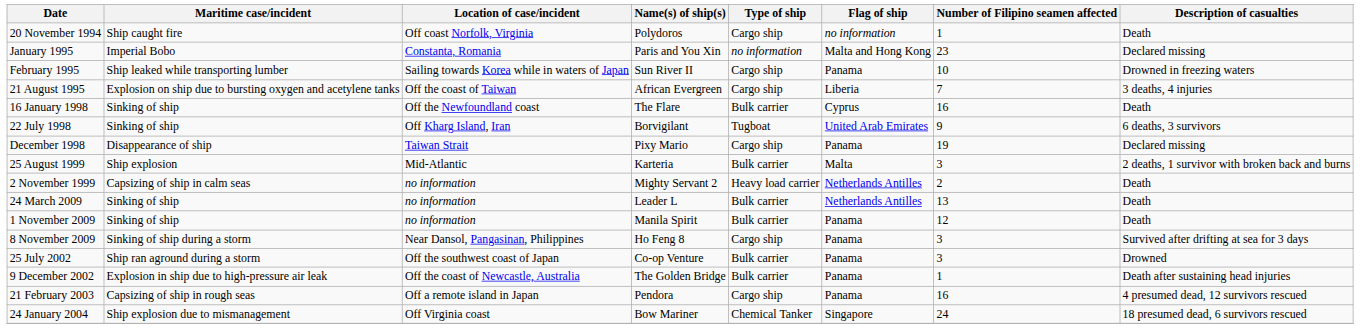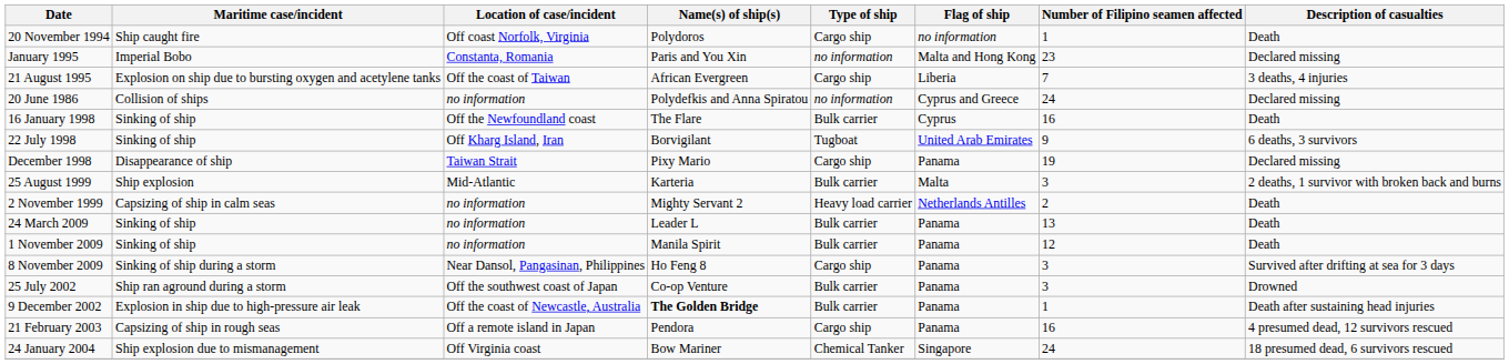 <table class="wikitable" style="margin: 1em auto 1em auto;">
 <tr>
 <th scope="col">Date</th>
 <th scope="col">Maritime case/incident</th>
 <th scope="col">Location of case/incident</th>
 <th scope="col">Name(s) of ship(s)</th>
 <th scope="col">Type of ship</th>
 <th scope="col">Flag of ship</th>
 <th scope="col">Number of Filipino seamen affected</th>
 <th scope="col">Description of casualties</th>
 </tr>
 <tr>
 <td>20 November 1994</td>
 <td>Ship caught fire</td>
 <td>Off coast <a href='#'>Norfolk, Virginia</a></td>
 <td>Polydoros</td>
 <td>Cargo ship</td>
 <td><em>no information</em></td>
 <td>1</td>
 <td>Death</td>
 </tr>
 <tr>
 <td>January 1995</td>
 <td>Imperial Bobo</td>
 <td><a href='#'>Constanta, Romania</a></td>
 <td>Paris and You Xin</td>
 <td><em>no information</em></td>
 <td>Malta and Hong Kong</td>
 <td>23</td>
 <td>Declared missing</td>
 </tr>
 <tr>
-<td>February 1995</td>
-<td>Ship leaked while transporting lumber</td>
-<td>Sailing towards <a href='#'>Korea</a> while in waters of <a href='#'>Japan</a></td>
-<td>Sun River II</td>
-<td>Cargo ship</td>
-<td>Panama</td>
-<td>10</td>
-<td>Drowned in freezing waters</td>
-</tr>
-<tr>
 <td>21 August 1995</td>
 <td>Explosion on ship due to bursting oxygen and acetylene tanks</td>
 <td>Off the coast of <a href='#'>Taiwan</a></td>
 <td>African Evergreen</td>
 <td>Cargo ship</td>
 <td>Liberia</td>
 <td>7</td>
 <td>3 deaths, 4 injuries</td>
+</tr>
+<tr>
+<td>20 June 1986</td>
+<td>Collision of ships</td>
+<td><em>no information</em></td>
+<td>Polydefkis and Anna Spiratou</td>
+<td><em>no information</em></td>
+<td>Cyprus and Greece</td>
+<td>24</td>
+<td>Declared missing</td>
 </tr>
 <tr>
 <td>16 January 1998</td>
 <td>Sinking of ship</td>
 <td>Off the <a href='#'>Newfoundland</a> coast</td>
 <td>The Flare</td>
 <td>Bulk carrier</td>
 <td>Cyprus</td>
 <td>16</td>
 <td>Death</td>
 </tr>
 <tr>
 <td>22 July 1998</td>
 <td>Sinking of ship</td>
 <td>Off <a href='#'>Kharg Island</a>, <a href='#'>Iran</a></td>
 <td>Borvigilant</td>
 <td>Tugboat</td>
 <td><a href='#'>United Arab Emirates</a></td>
 <td>9</td>
 <td>6 deaths, 3 survivors</td>
 </tr>
 <tr>
 <td>December 1998</td>
 <td>Disappearance of ship</td>
 <td><a href='#'>Taiwan Strait</a></td>
 <td>Pixy Mario</td>
 <td>Cargo ship</td>
 <td>Panama</td>
 <td>19</td>
 <td>Declared missing</td>
 </tr>
 <tr>
 <td>25 August 1999</td>
 <td>Ship explosion</td>
 <td>Mid-Atlantic</td>
 <td>Karteria</td>
 <td>Bulk carrier</td>
 <td>Malta</td>
 <td>3</td>
 <td>2 deaths, 1 survivor with broken back and burns</td>
 </tr>
 <tr>
 <td>2 November 1999</td>
 <td>Capsizing of ship in calm seas</td>
 <td><em>no information</em></td>
 <td>Mighty Servant 2</td>
 <td>Heavy load carrier</td>
 <td><a href='#'>Netherlands Antilles</a></td>
 <td>2</td>
 <td>Death</td>
 </tr>
 <tr>
 <td>24 March 2009</td>
 <td>Sinking of ship</td>
 <td><em>no information</em></td>
 <td>Leader L</td>
 <td>Bulk carrier</td>
-<td><a href='#'>Netherlands Antilles</a></td>
+<td>Panama</td>
 <td>13</td>
 <td>Death</td>
 </tr>
 <tr>
 <td>1 November 2009</td>
 <td>Sinking of ship</td>
 <td><em>no information</em></td>
 <td>Manila Spirit</td>
 <td>Bulk carrier</td>
 <td>Panama</td>
 <td>12</td>
 <td>Death</td>
 </tr>
 <tr>
 <td>8 November 2009</td>
 <td>Sinking of ship during a storm</td>
 <td>Near Dansol, <a href='#'>Pangasinan</a>, Philippines</td>
 <td>Ho Feng 8</td>
 <td>Cargo ship</td>
 <td>Panama</td>
 <td>3</td>
 <td>Survived after drifting at sea for 3 days</td>
 </tr>
 <tr>
 <td>25 July 2002</td>
 <td>Ship ran aground during a storm</td>
 <td>Off the southwest coast of Japan</td>
 <td>Co-op Venture</td>
 <td>Bulk carrier</td>
 <td>Panama</td>
 <td>3</td>
 <td>Drowned</td>
 </tr>
 <tr>
 <td>9 December 2002</td>
 <td>Explosion in ship due to high-pressure air leak</td>
 <td>Off the coast of <a href='#'>Newcastle, Australia</a></td>
-<td>The Golden Bridge</td>
+<td><strong>The Golden Bridge</strong></td>
 <td>Bulk carrier</td>
 <td>Panama</td>
 <td>1</td>
 <td>Death after sustaining head injuries</td>
 </tr>
 <tr>
 <td>21 February 2003</td>
 <td>Capsizing of ship in rough seas</td>
 <td>Off a remote island in Japan</td>
 <td>Pendora</td>
 <td>Cargo ship</td>
 <td>Panama</td>
 <td>16</td>
 <td>4 presumed dead, 12 survivors rescued</td>
 </tr>
 <tr>
 <td>24 January 2004</td>
 <td>Ship explosion due to mismanagement</td>
 <td>Off Virginia coast</td>
 <td>Bow Mariner</td>
 <td>Chemical Tanker</td>
 <td>Singapore</td>
 <td>24</td>
 <td>18 presumed dead, 6 survivors rescued</td>
 </tr>
 <tr>
 </tr>
 </table>
